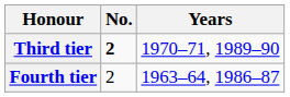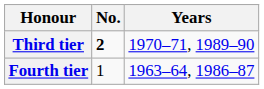 <table class="wikitable plainrowheaders">
 <tr>
 <th scope=col>Honour</th>
 <th scope=col>No.</th>
 <th scope=col>Years</th>
 </tr>
 <tr>
 <th scope=row><a href='#'>Third tier</a></th>
 <td><strong>2</strong></td>
 <td><a href='#'>1970–71</a>, <a href='#'>1989–90</a></td>
 </tr>
 <tr>
 <th scope=row><a href='#'>Fourth tier</a></th>
-<td>2</td>
+<td>1</td>
 <td><a href='#'>1963–64</a>, <a href='#'>1986–87</a></td>
 </tr>
 </table>
